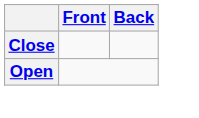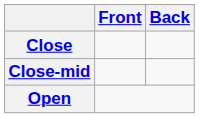 <table class="wikitable">
 <tr>
 <th></th>
 <th><a href='#'>Front</a></th>
 <th><a href='#'>Back</a></th>
 </tr>
 <tr align=center>
 <th><a href='#'>Close</a></th>
 <td></td>
 <td></td>
 </tr>
 <tr align=center>
+<th><a href='#'>Close-mid</a></th>
+<td></td>
+<td></td>
+</tr>
+<tr align=center>
 <th><a href='#'>Open</a></th>
 <td colspan="2"></td>
 </tr>
 </table>
